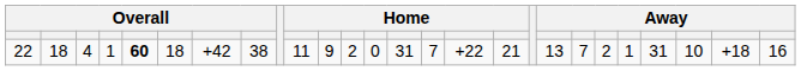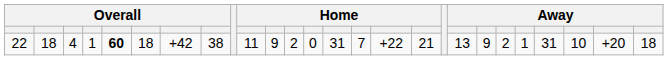 <table class="wikitable" style="text-align: center; width:60%">
 <tr>
 <th colspan="8">Overall</th>
 <th rowspan="3" width="1%"></th>
 <th colspan="8">Home</th>
 <th rowspan="3" width="1%"></th>
 <th colspan="8">Away</th>
 </tr>
 <tr>
 <th></th>
 <th></th>
 <th></th>
 <th></th>
 <th></th>
 <th></th>
 <th></th>
 <th></th>
 <th></th>
 <th></th>
 <th></th>
 <th></th>
 <th></th>
 <th></th>
 <th></th>
 <th></th>
 <th></th>
 <th></th>
 <th></th>
 <th></th>
 <th></th>
 <th></th>
 <th></th>
 <th></th>
 </tr>
 <tr>
 <td>22</td>
 <td>18</td>
 <td>4</td>
 <td>1</td>
 <td><strong>60</strong></td>
 <td>18</td>
 <td>+42</td>
 <td>38</td>
 <td>11</td>
 <td>9</td>
 <td>2</td>
 <td>0</td>
 <td>31</td>
 <td>7</td>
 <td>+22</td>
 <td>21</td>
 <td>13</td>
-<td>7</td>
+<td>9</td>
 <td>2</td>
 <td>1</td>
 <td>31</td>
 <td>10</td>
-<td>+18</td>
-<td>16</td>
+<td>+20</td>
+<td>18</td>
 </tr>
 </table>
